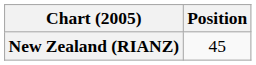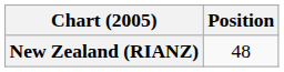 <table class="wikitable plainrowheaders" style="text-align:center">
 <tr>
 <th>Chart (2005)</th>
 <th>Position</th>
 </tr>
 <tr>
 <th scope="row">New Zealand (RIANZ)</th>
-<td>45</td>
+<td>48</td>
 </tr>
 </table>
